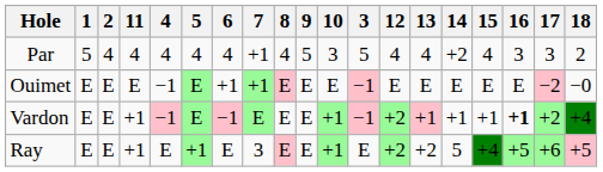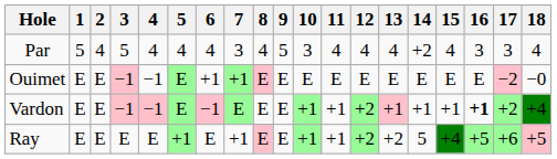 <table class="wikitable" style="text-align:center">
 <tr>
 <th>Hole</th>
 <th>1</th>
 <th>2</th>
-<th>11</th>
+<th>3</th>
 <th>4</th>
 <th>5</th>
 <th>6</th>
 <th>7</th>
 <th>8</th>
 <th>9</th>
 <th>10</th>
-<th>3</th>
+<th>11</th>
 <th>12</th>
 <th>13</th>
 <th>14</th>
 <th>15</th>
 <th>16</th>
 <th>17</th>
 <th>18</th>
 </tr>
 <tr>
 <td>Par</td>
 <td>5</td>
 <td>4</td>
+<td>5</td>
 <td>4</td>
 <td>4</td>
 <td>4</td>
-<td>4</td>
-<td>+1</td>
+<td>3</td>
 <td>4</td>
 <td>5</td>
 <td>3</td>
-<td>5</td>
+<td>4</td>
 <td>4</td>
 <td>4</td>
 <td>+2</td>
 <td>4</td>
 <td>3</td>
 <td>3</td>
-<td>2</td>
+<td>4</td>
 </tr>
 <tr>
 <td align=left> Ouimet</td>
 <td>E</td>
 <td>E</td>
-<td>E</td>
+<td style="background: Pink;">−1</td>
 <td>−1</td>
 <td style="background: PaleGreen;">E</td>
 <td>+1</td>
 <td style="background: PaleGreen;">+1</td>
 <td style="background: Pink;">E</td>
 <td>E</td>
 <td>E</td>
-<td style="background: Pink;">−1</td>
+<td>E</td>
 <td>E</td>
 <td>E</td>
 <td>E</td>
 <td>E</td>
 <td>E</td>
 <td style="background: Pink;">−2</td>
 <td>−0</td>
 </tr>
 <tr>
 <td align=left> Vardon</td>
 <td>E</td>
 <td>E</td>
-<td>+1</td>
+<td style="background: Pink;">−1</td>
 <td style="background: pink;">−1</td>
 <td style="background: PaleGreen;">E</td>
 <td style="background: Pink;">−1</td>
 <td style="background: PaleGreen;">E</td>
 <td>E</td>
 <td>E</td>
 <td style="background: PaleGreen;">+1</td>
-<td style="background: Pink;">−1</td>
+<td>+1</td>
 <td style="background: PaleGreen;">+2</td>
 <td style="background: Pink;">+1</td>
 <td>+1</td>
 <td>+1</td>
 <td><strong>+1</strong></td>
 <td style="background: PaleGreen;">+2</td>
 <td style="background: Green;">+4</td>
 </tr>
 <tr>
 <td align=left> Ray</td>
 <td>E</td>
 <td>E</td>
-<td>+1</td>
+<td>E</td>
 <td>E</td>
 <td style="background: PaleGreen;">+1</td>
 <td>E</td>
-<td>3</td>
+<td>+1</td>
 <td style="background: Pink;">E</td>
 <td>E</td>
 <td style="background: PaleGreen;">+1</td>
-<td>E</td>
+<td>+1</td>
 <td style="background: PaleGreen;">+2</td>
 <td>+2</td>
 <td>5</td>
 <td style="background: Green;">+4</td>
 <td style="background: PaleGreen;">+5</td>
 <td style="background: PaleGreen;">+6</td>
 <td style="background: Pink;">+5</td>
 </tr>
 </table>
